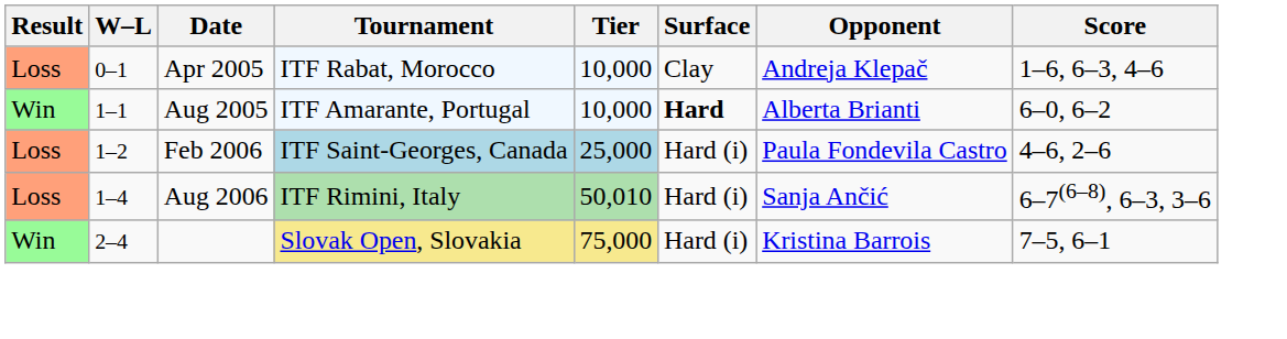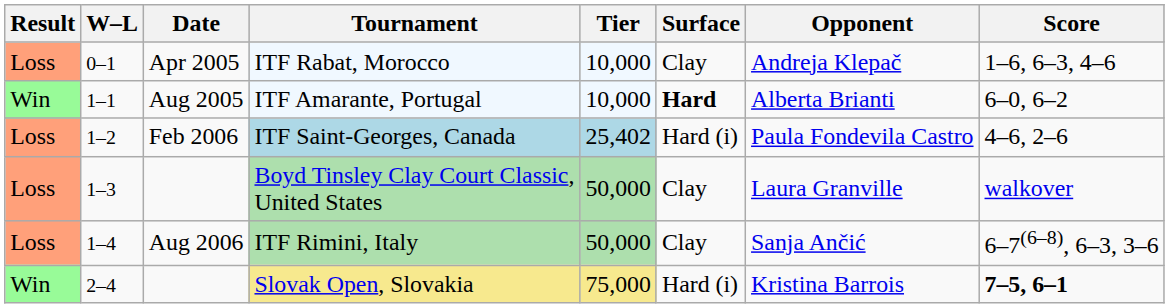 <table class="sortable wikitable">
 <tr>
 <th>Result</th>
 <th class="unsortable">W–L</th>
 <th>Date</th>
 <th>Tournament</th>
 <th>Tier</th>
 <th>Surface</th>
 <th>Opponent</th>
 <th class="unsortable">Score</th>
 </tr>
 <tr>
 <td style="background:#ffa07a;">Loss</td>
 <td><small>0–1</small></td>
 <td>Apr 2005</td>
 <td style="background:#f0f8ff;">ITF Rabat, Morocco</td>
 <td style="background:#f0f8ff;">10,000</td>
 <td>Clay</td>
 <td> <a href='#'>Andreja Klepač</a></td>
 <td>1–6, 6–3, 4–6</td>
 </tr>
 <tr>
 <td style="background:#98fb98;">Win</td>
 <td><small>1–1</small></td>
 <td>Aug 2005</td>
 <td style="background:#f0f8ff;">ITF Amarante, Portugal</td>
 <td style="background:#f0f8ff;">10,000</td>
 <td><strong>Hard</strong></td>
 <td> <a href='#'>Alberta Brianti</a></td>
 <td>6–0, 6–2</td>
 </tr>
 <tr>
 <td style="background:#ffa07a;">Loss</td>
 <td><small>1–2</small></td>
 <td>Feb 2006</td>
 <td style="background:lightblue;">ITF Saint-Georges, Canada</td>
-<td style="background:lightblue;">25,000</td>
+<td style="background:lightblue;">25,402</td>
 <td>Hard (i)</td>
 <td> <a href='#'>Paula Fondevila Castro</a></td>
 <td>4–6, 2–6</td>
 </tr>
 <tr>
 <td style="background:#ffa07a;">Loss</td>
+<td><small>1–3</small></td>
+<td><a href='#'></a></td>
+<td style="background:#ADDFAD;"><a href='#'>Boyd Tinsley Clay Court Classic</a>, <br> United States</td>
+<td style="background:#ADDFAD;">50,000</td>
+<td>Clay</td>
+<td> <a href='#'>Laura Granville</a></td>
+<td><a href='#'>walkover</a></td>
+</tr>
+<tr>
+<td style="background:#ffa07a;">Loss</td>
 <td><small>1–4</small></td>
 <td>Aug 2006</td>
 <td style="background:#ADDFAD;">ITF Rimini, Italy</td>
-<td style="background:#ADDFAD;">50,010</td>
-<td>Hard (i)</td>
+<td style="background:#ADDFAD;">50,000</td>
+<td>Clay</td>
 <td> <a href='#'>Sanja Ančić</a></td>
 <td>6–7<sup>(6–8)</sup>, 6–3, 3–6</td>
 </tr>
 <tr>
 <td bgcolor=98FB98>Win</td>
 <td><small>2–4</small></td>
 <td><a href='#'></a></td>
 <td style="background:#F7E98E;"><a href='#'>Slovak Open</a>, Slovakia</td>
 <td style="background:#F7E98E;">75,000</td>
 <td>Hard (i)</td>
 <td> <a href='#'>Kristina Barrois</a></td>
-<td>7–5, 6–1</td>
+<td><strong>7–5, 6–1</strong></td>
 </tr>
 </table>
